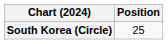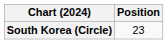 <table class="wikitable plainrowheaders" style="text-align:center">
 <tr>
 <th scope="col">Chart (2024)</th>
 <th scope="col">Position</th>
 </tr>
 <tr>
 <th scope="row">South Korea (Circle)</th>
-<td>25</td>
+<td>23</td>
 </tr>
 </table>
